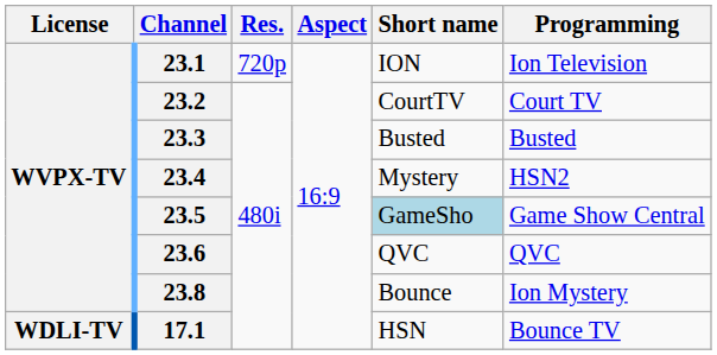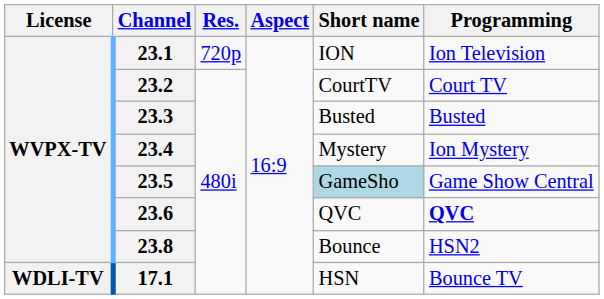 <table class="wikitable">
 <tr>
 <th scope = "col">License</th>
 <th scope = "col"><a href='#'>Channel</a></th>
 <th scope = "col"><a href='#'>Res.</a></th>
 <th scope = "col"><a href='#'>Aspect</a></th>
 <th scope = "col">Short name</th>
 <th scope = "col">Programming</th>
 </tr>
 <tr>
 <th rowspan = "7" scope = "row" style="border-right: 4px solid #60B0FF;">WVPX-TV</th>
 <th scope = "row">23.1</th>
 <td><a href='#'>720p</a></td>
 <td rowspan="8"><a href='#'>16:9</a></td>
 <td>ION</td>
 <td><a href='#'>Ion Television</a></td>
 </tr>
 <tr>
 <th scope = "row">23.2</th>
 <td rowspan="7"><a href='#'>480i</a></td>
 <td>CourtTV</td>
 <td><a href='#'>Court TV</a></td>
 </tr>
 <tr>
 <th scope = "row">23.3</th>
 <td>Busted</td>
 <td><a href='#'>Busted</a></td>
 </tr>
 <tr>
 <th scope = "row">23.4</th>
 <td>Mystery</td>
-<td><a href='#'>HSN2</a></td>
+<td><a href='#'>Ion Mystery</a></td>
 </tr>
 <tr>
 <th scope = "row">23.5</th>
 <td style="background: lightblue;">GameSho</td>
 <td><a href='#'>Game Show Central</a></td>
 </tr>
 <tr>
 <th scope = "row">23.6</th>
 <td>QVC</td>
-<td><a href='#'>QVC</a></td>
+<td><strong><a href='#'>QVC</a></strong></td>
 </tr>
 <tr>
 <th scope = "row">23.8</th>
 <td>Bounce</td>
-<td><a href='#'>Ion Mystery</a></td>
+<td><a href='#'>HSN2</a></td>
 </tr>
 <tr>
 <th scope = "row" style="border-right: 4px solid #0057AF;">WDLI-TV</th>
 <th scope = "row">17.1</th>
 <td>HSN</td>
 <td><a href='#'>Bounce TV</a></td>
 </tr>
 </table>
